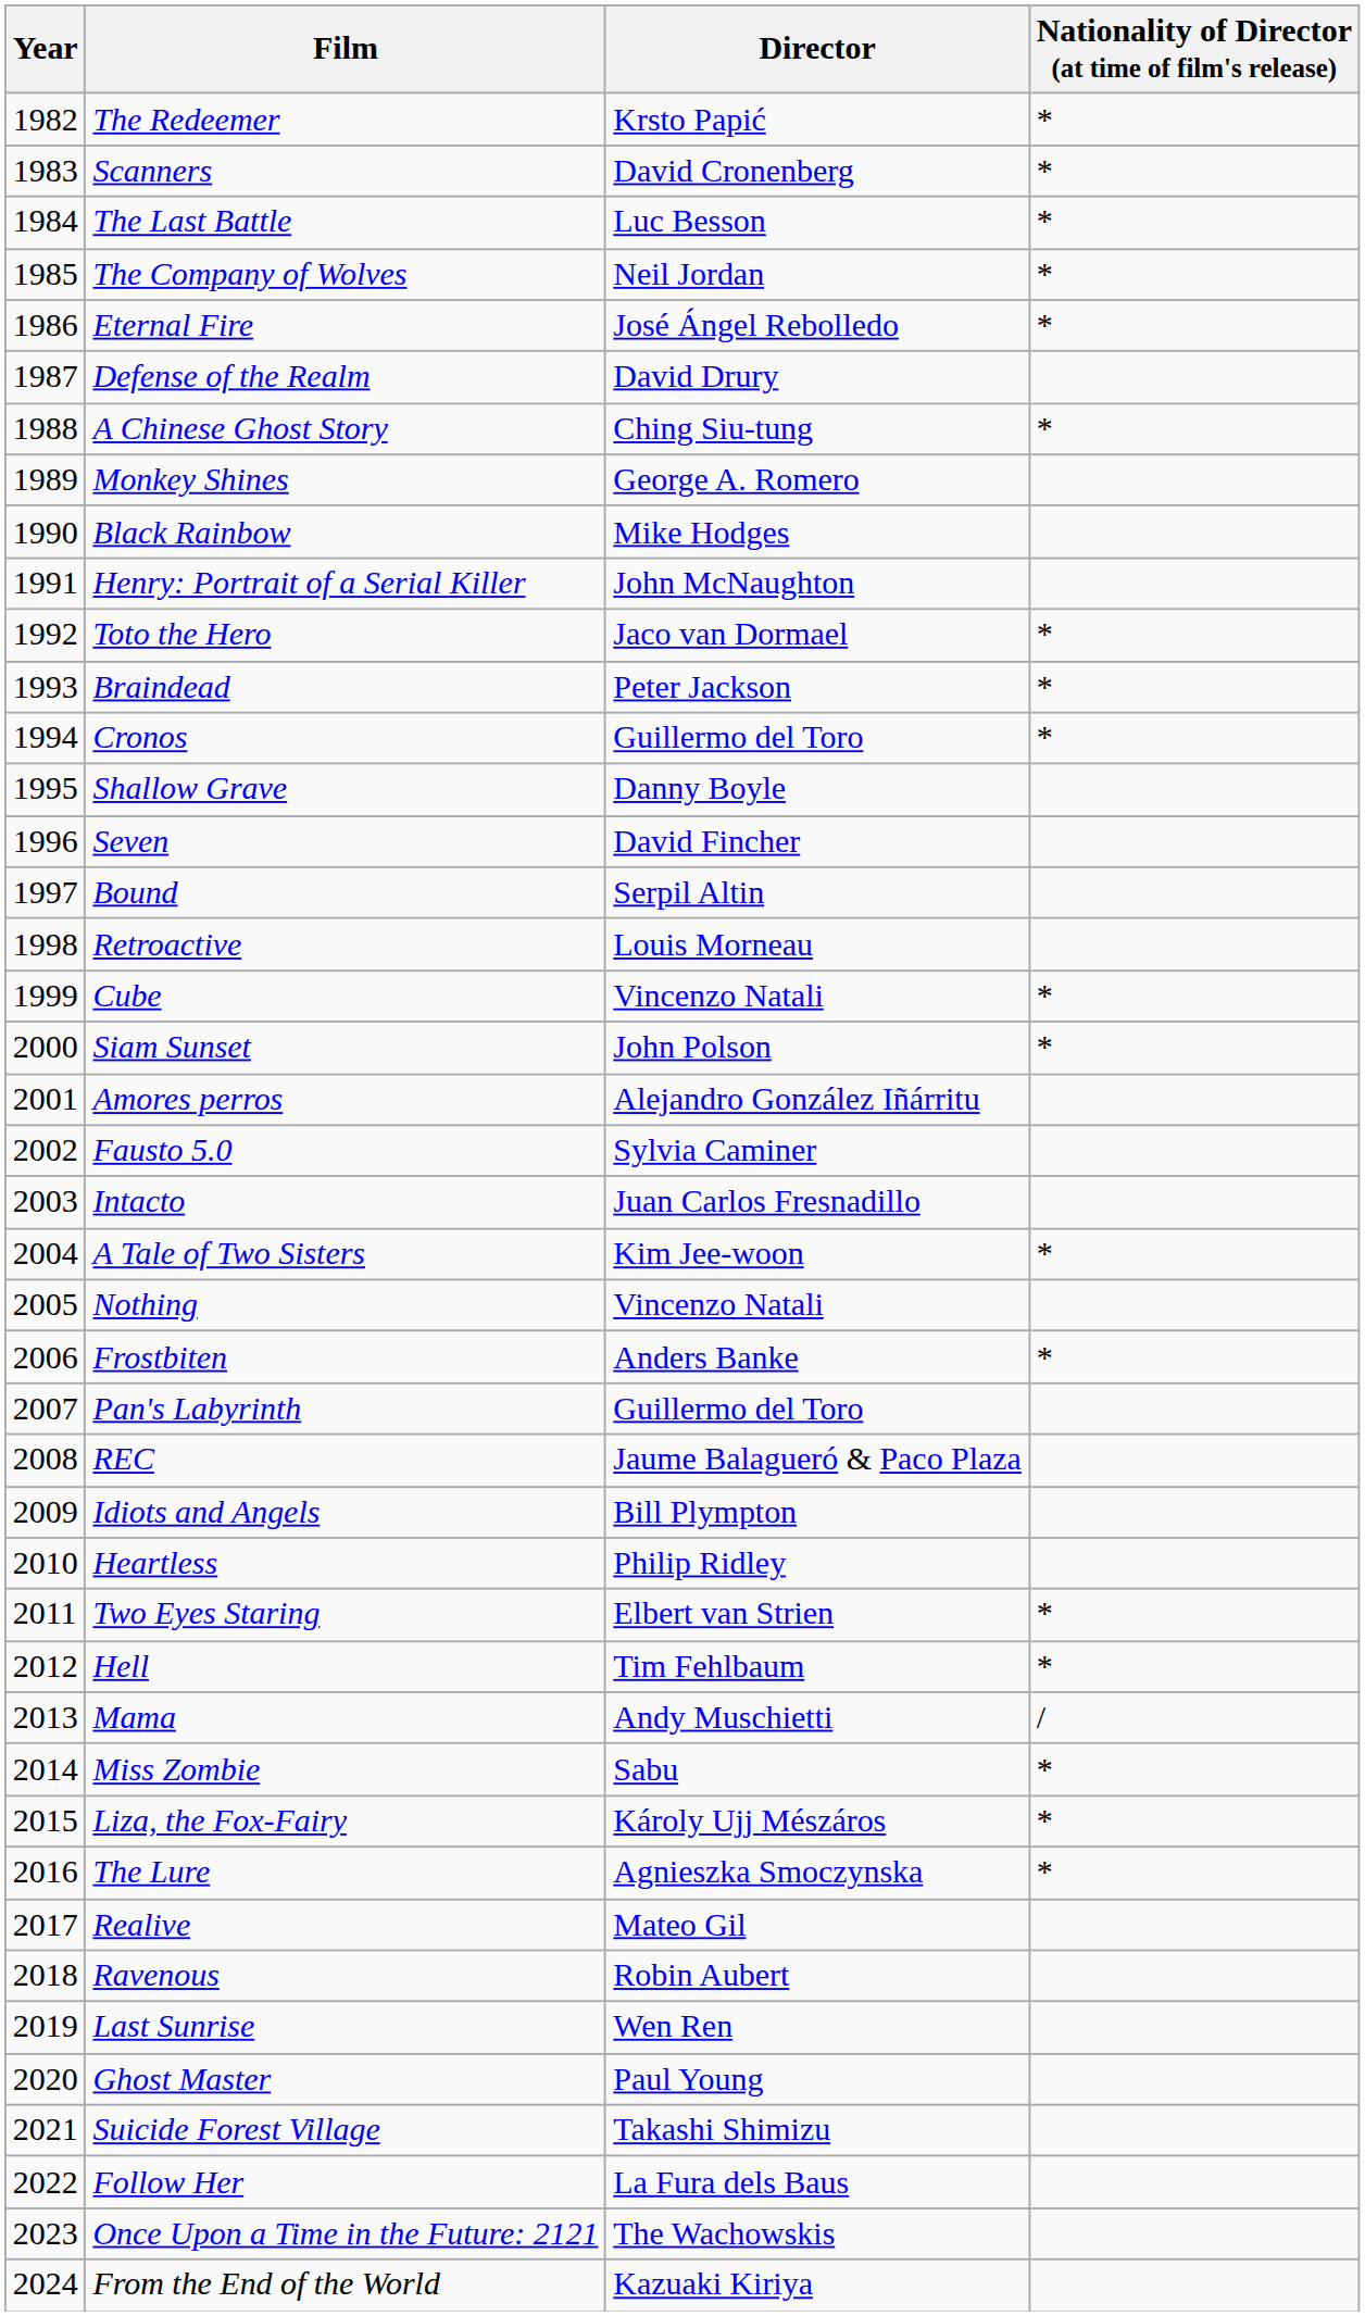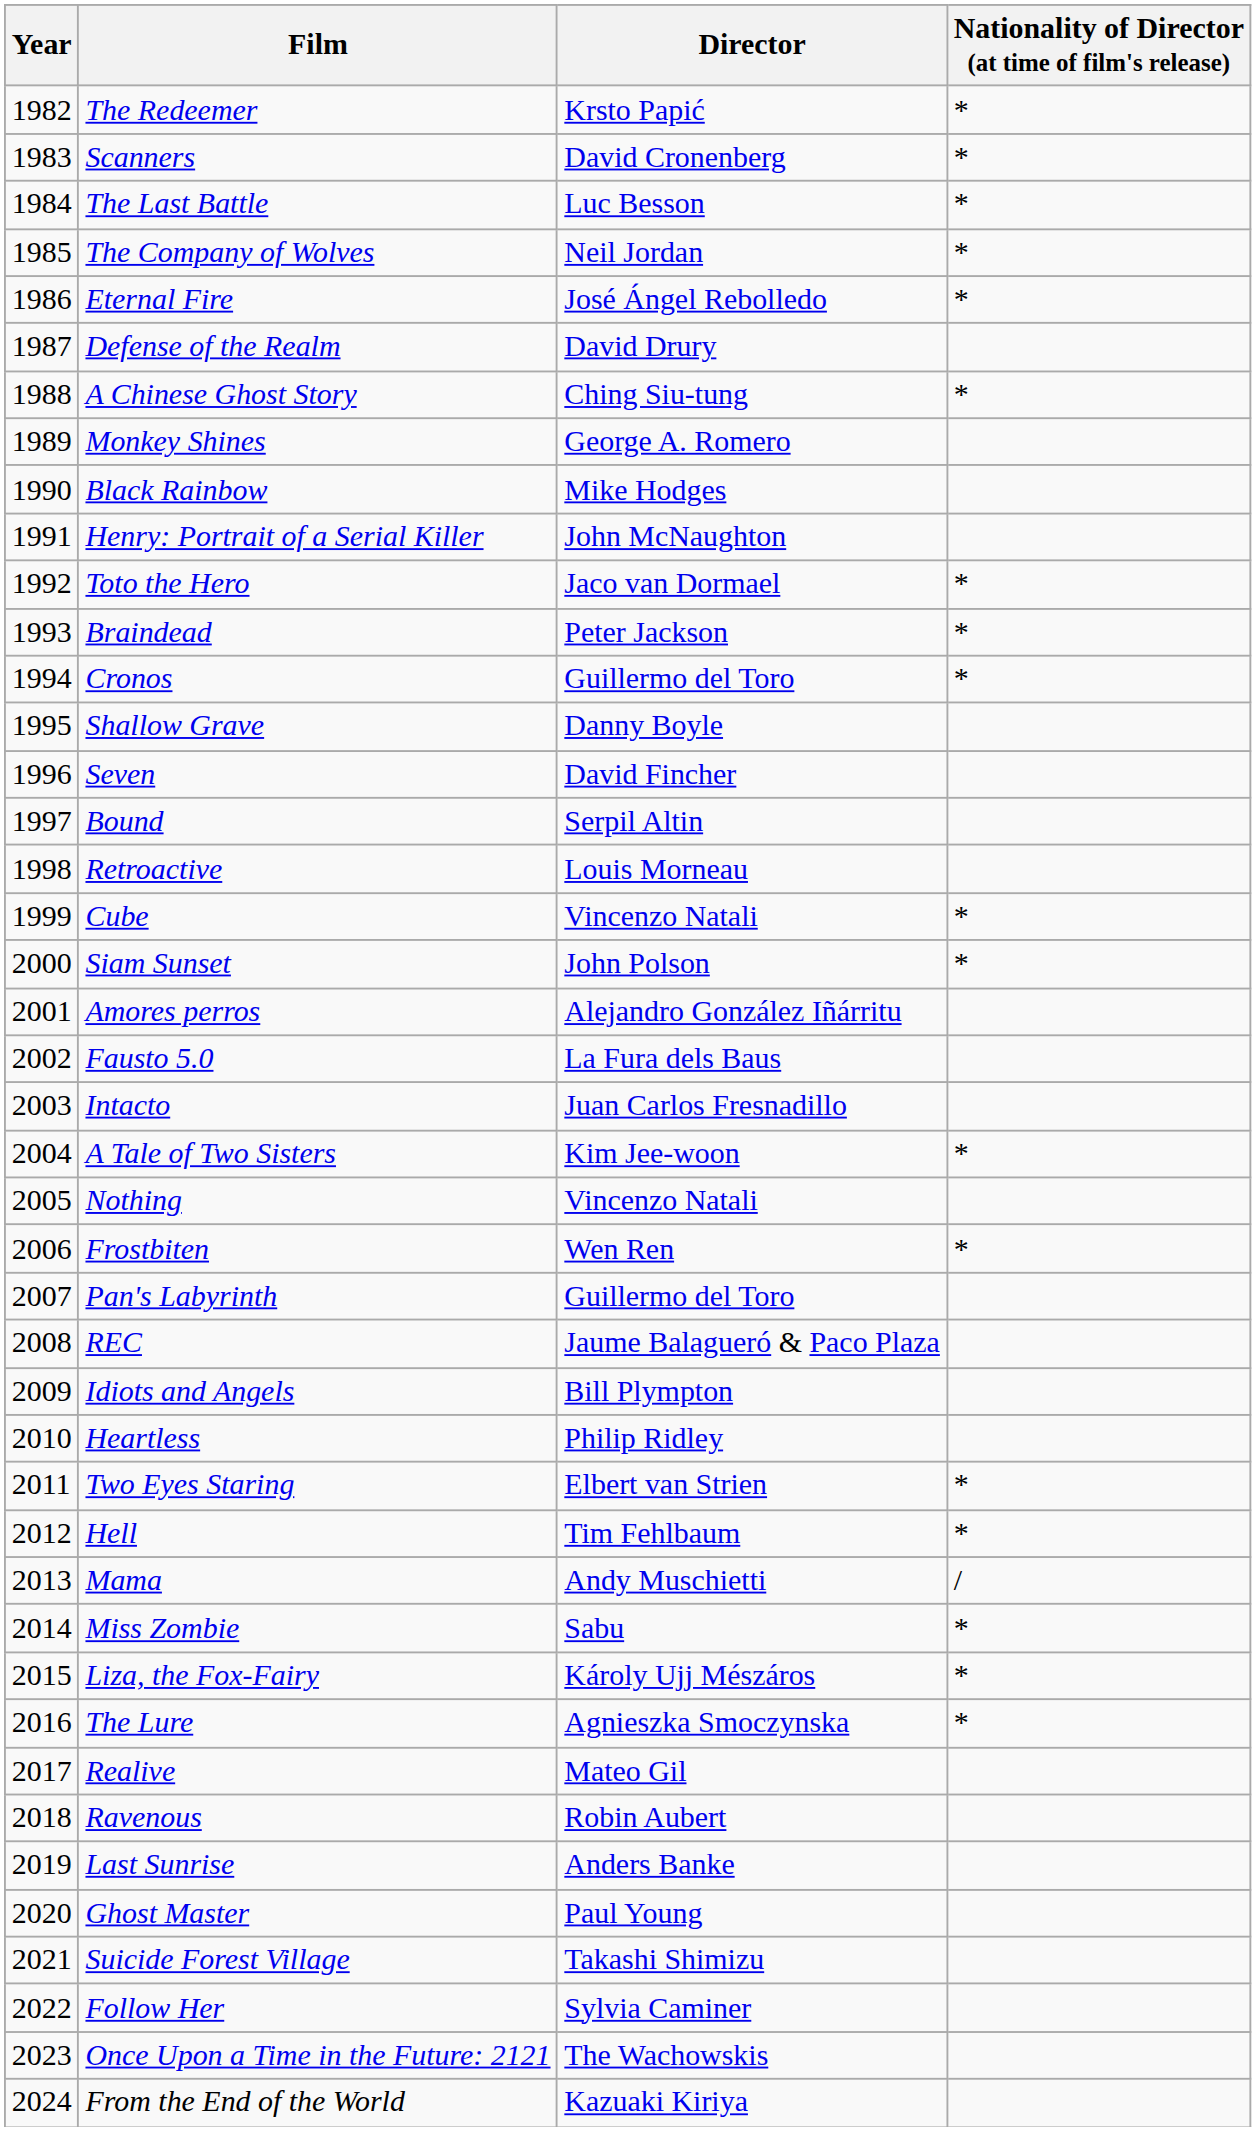 <table class="wikitable">
 <tr>
 <th>Year</th>
 <th>Film</th>
 <th>Director</th>
 <th>Nationality of Director<br><small>(at time of film's release)</small></th>
 </tr>
 <tr>
 <td>1982</td>
 <td><em><a href='#'>The Redeemer</a></em></td>
 <td><a href='#'>Krsto Papić</a></td>
 <td>*</td>
 </tr>
 <tr>
 <td>1983</td>
 <td><em><a href='#'>Scanners</a></em></td>
 <td><a href='#'>David Cronenberg</a></td>
 <td>*</td>
 </tr>
 <tr>
 <td>1984</td>
 <td><em><a href='#'>The Last Battle</a></em></td>
 <td><a href='#'>Luc Besson</a></td>
 <td>*</td>
 </tr>
 <tr>
 <td>1985</td>
 <td><em><a href='#'>The Company of Wolves</a></em></td>
 <td><a href='#'>Neil Jordan</a></td>
 <td>*</td>
 </tr>
 <tr>
 <td>1986</td>
 <td><em><a href='#'>Eternal Fire</a></em></td>
 <td><a href='#'>José Ángel Rebolledo</a></td>
 <td>*</td>
 </tr>
 <tr>
 <td>1987</td>
 <td><em><a href='#'>Defense of the Realm</a></em></td>
 <td><a href='#'>David Drury</a></td>
 <td></td>
 </tr>
 <tr>
 <td>1988</td>
 <td><em><a href='#'>A Chinese Ghost Story</a></em></td>
 <td><a href='#'>Ching Siu-tung</a></td>
 <td>*</td>
 </tr>
 <tr>
 <td>1989</td>
 <td><em><a href='#'>Monkey Shines</a></em></td>
 <td><a href='#'>George A. Romero</a></td>
 <td></td>
 </tr>
 <tr>
 <td>1990</td>
 <td><em><a href='#'>Black Rainbow</a></em></td>
 <td><a href='#'>Mike Hodges</a></td>
 <td></td>
 </tr>
 <tr>
 <td>1991</td>
 <td><em><a href='#'>Henry: Portrait of a Serial Killer</a></em></td>
 <td><a href='#'>John McNaughton</a></td>
 <td></td>
 </tr>
 <tr>
 <td>1992</td>
 <td><em><a href='#'>Toto the Hero</a></em></td>
 <td><a href='#'>Jaco van Dormael</a></td>
 <td>*</td>
 </tr>
 <tr>
 <td>1993</td>
 <td><em><a href='#'>Braindead</a></em></td>
 <td><a href='#'>Peter Jackson</a></td>
 <td>*</td>
 </tr>
 <tr>
 <td>1994</td>
 <td><em><a href='#'>Cronos</a></em></td>
 <td><a href='#'>Guillermo del Toro</a></td>
 <td>*</td>
 </tr>
 <tr>
 <td>1995</td>
 <td><em><a href='#'>Shallow Grave</a></em></td>
 <td><a href='#'>Danny Boyle</a></td>
 <td></td>
 </tr>
 <tr>
 <td>1996</td>
 <td><em><a href='#'>Seven</a></em></td>
 <td><a href='#'>David Fincher</a></td>
 <td></td>
 </tr>
 <tr>
 <td>1997</td>
 <td><em><a href='#'>Bound</a></em></td>
 <td><a href='#'>Serpil Altin</a></td>
 <td></td>
 </tr>
 <tr>
 <td>1998</td>
 <td><em><a href='#'>Retroactive</a></em></td>
 <td><a href='#'>Louis Morneau</a></td>
 <td></td>
 </tr>
 <tr>
 <td>1999</td>
 <td><em><a href='#'>Cube</a></em></td>
 <td><a href='#'>Vincenzo Natali</a></td>
 <td>*</td>
 </tr>
 <tr>
 <td>2000</td>
 <td><em><a href='#'>Siam Sunset</a></em></td>
 <td><a href='#'>John Polson</a></td>
 <td>*</td>
 </tr>
 <tr>
 <td>2001</td>
 <td><em><a href='#'>Amores perros</a></em></td>
 <td><a href='#'>Alejandro González Iñárritu</a></td>
 <td></td>
 </tr>
 <tr>
 <td>2002</td>
 <td><em><a href='#'>Fausto 5.0</a></em></td>
-<td><a href='#'>Sylvia Caminer</a></td>
+<td><a href='#'>La Fura dels Baus</a></td>
 <td></td>
 </tr>
 <tr>
 <td>2003</td>
 <td><em><a href='#'>Intacto</a></em></td>
 <td><a href='#'>Juan Carlos Fresnadillo</a></td>
 <td></td>
 </tr>
 <tr>
 <td>2004</td>
 <td><em><a href='#'>A Tale of Two Sisters</a></em></td>
 <td><a href='#'>Kim Jee-woon</a></td>
 <td>*</td>
 </tr>
 <tr>
 <td>2005</td>
 <td><em><a href='#'>Nothing</a></em></td>
 <td><a href='#'>Vincenzo Natali</a></td>
 <td></td>
 </tr>
 <tr>
 <td>2006</td>
 <td><em><a href='#'>Frostbiten</a></em></td>
-<td><a href='#'>Anders Banke</a></td>
+<td><a href='#'>Wen Ren</a></td>
 <td>*</td>
 </tr>
 <tr>
 <td>2007</td>
 <td><em><a href='#'>Pan's Labyrinth</a></em></td>
 <td><a href='#'>Guillermo del Toro</a></td>
 <td></td>
 </tr>
 <tr>
 <td>2008</td>
 <td><em><a href='#'>REC</a></em></td>
 <td><a href='#'>Jaume Balagueró</a> & <a href='#'>Paco Plaza</a></td>
 <td></td>
 </tr>
 <tr>
 <td>2009</td>
 <td><em><a href='#'>Idiots and Angels</a></em></td>
 <td><a href='#'>Bill Plympton</a></td>
 <td></td>
 </tr>
 <tr>
 <td>2010</td>
 <td><em><a href='#'>Heartless</a></em></td>
 <td><a href='#'>Philip Ridley</a></td>
 <td></td>
 </tr>
 <tr>
 <td>2011</td>
 <td><em><a href='#'>Two Eyes Staring</a></em></td>
 <td><a href='#'>Elbert van Strien</a></td>
 <td>*</td>
 </tr>
 <tr>
 <td>2012</td>
 <td><em><a href='#'>Hell</a></em></td>
 <td><a href='#'>Tim Fehlbaum</a></td>
 <td>*</td>
 </tr>
 <tr>
 <td>2013</td>
 <td><em><a href='#'>Mama</a></em></td>
 <td><a href='#'>Andy Muschietti</a></td>
 <td> / </td>
 </tr>
 <tr>
 <td>2014</td>
 <td><em><a href='#'>Miss Zombie</a></em></td>
 <td><a href='#'>Sabu</a></td>
 <td>*</td>
 </tr>
 <tr>
 <td>2015</td>
 <td><em><a href='#'>Liza, the Fox-Fairy</a></em></td>
 <td><a href='#'>Károly Ujj Mészáros</a></td>
 <td>*</td>
 </tr>
 <tr>
 <td>2016</td>
 <td><em><a href='#'>The Lure</a></em></td>
 <td><a href='#'>Agnieszka Smoczynska</a></td>
 <td>*</td>
 </tr>
 <tr>
 <td>2017</td>
 <td><em><a href='#'>Realive</a></em></td>
 <td><a href='#'>Mateo Gil</a></td>
 <td></td>
 </tr>
 <tr>
 <td>2018</td>
 <td><em><a href='#'>Ravenous</a></em></td>
 <td><a href='#'>Robin Aubert</a></td>
 <td></td>
 </tr>
 <tr>
 <td>2019</td>
 <td><em><a href='#'>Last Sunrise</a></em></td>
-<td><a href='#'>Wen Ren</a></td>
+<td><a href='#'>Anders Banke</a></td>
 <td></td>
 </tr>
 <tr>
 <td>2020</td>
 <td><em><a href='#'>Ghost Master</a></em></td>
 <td><a href='#'>Paul Young</a></td>
 <td></td>
 </tr>
 <tr>
 <td>2021</td>
 <td><em><a href='#'>Suicide Forest Village</a></em></td>
 <td><a href='#'>Takashi Shimizu</a></td>
 <td></td>
 </tr>
 <tr>
 <td>2022</td>
 <td><em><a href='#'>Follow Her</a></em></td>
-<td><a href='#'>La Fura dels Baus</a></td>
+<td><a href='#'>Sylvia Caminer</a></td>
 <td></td>
 </tr>
 <tr>
 <td>2023</td>
 <td><em><a href='#'>Once Upon a Time in the Future: 2121</a></em></td>
 <td><a href='#'>The Wachowskis</a></td>
 <td></td>
 </tr>
 <tr>
 <td>2024</td>
 <td><em>From the End of the World</em></td>
 <td><a href='#'>Kazuaki Kiriya</a></td>
 <td></td>
 </tr>
 </table>
